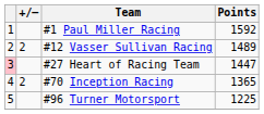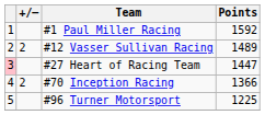 <table class="wikitable" style="font-size: 95%;">
 <tr>
 <th scope="col"></th>
 <th scope="col">+/–</th>
 <th scope="col">Team</th>
 <th scope="col">Points</th>
 </tr>
 <tr>
 <td align=center>1</td>
 <td align="left"></td>
 <td> #1 <a href='#'>Paul Miller Racing</a></td>
 <td align=right>1592</td>
 </tr>
 <tr>
 <td align=center>2</td>
 <td align="left"> 2</td>
 <td> #12 <a href='#'>Vasser Sullivan Racing</a></td>
 <td align=right>1489</td>
 </tr>
 <tr>
 <td align=center style="background: pink;">3</td>
 <td align="left"></td>
 <td> #27 Heart of Racing Team</td>
 <td align=right>1447</td>
 </tr>
 <tr>
 <td align=center>4</td>
 <td align="left"> 2</td>
 <td> #70 <a href='#'>Inception Racing</a></td>
-<td align=right>1365</td>
+<td align=right>1366</td>
 </tr>
 <tr>
 <td align=center>5</td>
 <td align="left"></td>
 <td> #96 <a href='#'>Turner Motorsport</a></td>
 <td align=right>1225</td>
 </tr>
 <tr>
 </tr>
 </table>
